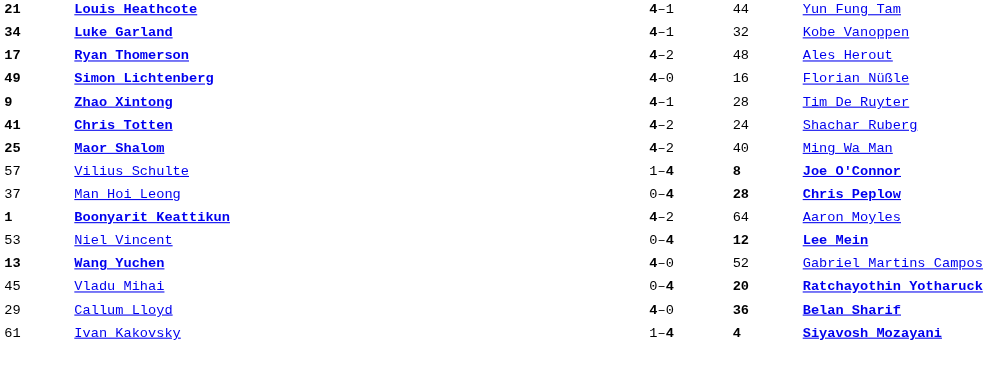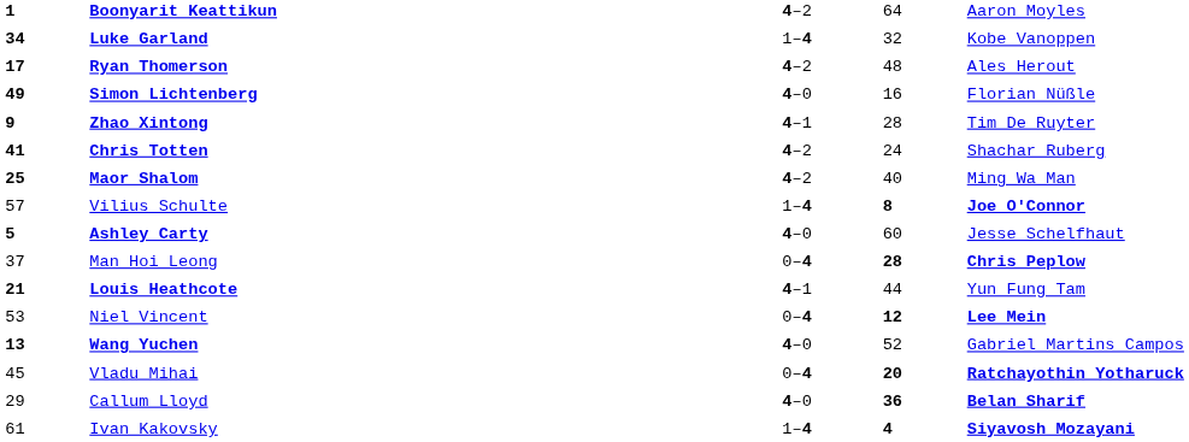 <table width="100%" cellspacing="5">
 <tr>
 <th width=5%></th>
 <th width=40%></th>
 <th width=10%></th>
 <th width=5%></th>
 <th width=40%></th>
 </tr>
 <tr>
-<td><strong>21</strong></td>
-<td> <strong><a href='#'>Louis Heathcote</a></strong></td>
-<td align="center"><strong>4</strong>–1</td>
-<td>44</td>
-<td> <a href='#'>Yun Fung Tam</a></td>
+<td><strong>1</strong></td>
+<td> <strong><a href='#'>Boonyarit Keattikun</a></strong></td>
+<td align="center"><strong>4</strong>–2</td>
+<td>64</td>
+<td> <a href='#'>Aaron Moyles</a></td>
 </tr>
 <tr>
 <td><strong>34</strong></td>
 <td> <strong><a href='#'>Luke Garland</a></strong></td>
-<td align="center"><strong>4</strong>–1</td>
+<td align="center">1–<strong>4</strong></td>
 <td>32</td>
 <td> <a href='#'>Kobe Vanoppen</a></td>
 </tr>
 <tr>
 <td><strong>17</strong></td>
 <td> <strong><a href='#'>Ryan Thomerson</a></strong></td>
 <td align="center"><strong>4</strong>–2</td>
 <td>48</td>
 <td> <a href='#'>Ales Herout</a></td>
 </tr>
 <tr>
 <td><strong>49</strong></td>
 <td> <strong><a href='#'>Simon Lichtenberg</a></strong></td>
 <td align="center"><strong>4</strong>–0</td>
 <td>16</td>
 <td> <a href='#'>Florian Nüßle</a></td>
 </tr>
 <tr>
 <td><strong>9</strong></td>
 <td> <strong><a href='#'>Zhao Xintong</a></strong></td>
 <td align="center"><strong>4</strong>–1</td>
 <td>28</td>
 <td> <a href='#'>Tim De Ruyter</a></td>
 </tr>
 <tr>
 <td><strong>41</strong></td>
 <td> <strong><a href='#'>Chris Totten</a></strong></td>
 <td align="center"><strong>4</strong>–2</td>
 <td>24</td>
 <td> <a href='#'>Shachar Ruberg</a></td>
 </tr>
 <tr>
 <td><strong>25</strong></td>
 <td> <strong><a href='#'>Maor Shalom</a></strong></td>
 <td align="center"><strong>4</strong>–2</td>
 <td>40</td>
 <td> <a href='#'>Ming Wa Man</a></td>
 </tr>
 <tr>
 <td>57</td>
 <td> <a href='#'>Vilius Schulte</a></td>
 <td align="center">1–<strong>4</strong></td>
 <td><strong>8</strong></td>
 <td> <strong><a href='#'>Joe O'Connor</a></strong></td>
 </tr>
 <tr>
+<td><strong>5</strong></td>
+<td> <strong><a href='#'>Ashley Carty</a></strong></td>
+<td align="center"><strong>4</strong>–0</td>
+<td>60</td>
+<td> <a href='#'>Jesse Schelfhaut</a></td>
+</tr>
+<tr>
 <td>37</td>
 <td> <a href='#'>Man Hoi Leong</a></td>
 <td align="center">0–<strong>4</strong></td>
 <td><strong>28</strong></td>
 <td> <strong><a href='#'>Chris Peplow</a></strong></td>
 </tr>
 <tr>
-<td><strong>1</strong></td>
-<td> <strong><a href='#'>Boonyarit Keattikun</a></strong></td>
-<td align="center"><strong>4</strong>–2</td>
-<td>64</td>
-<td> <a href='#'>Aaron Moyles</a></td>
+<td><strong>21</strong></td>
+<td> <strong><a href='#'>Louis Heathcote</a></strong></td>
+<td align="center"><strong>4</strong>–1</td>
+<td>44</td>
+<td> <a href='#'>Yun Fung Tam</a></td>
 </tr>
 <tr>
 <td>53</td>
 <td> <a href='#'>Niel Vincent</a></td>
 <td align="center">0–<strong>4</strong></td>
 <td><strong>12</strong></td>
 <td> <strong><a href='#'>Lee Mein</a></strong></td>
 </tr>
 <tr>
 <td><strong>13</strong></td>
 <td> <strong><a href='#'>Wang Yuchen</a></strong></td>
 <td align="center"><strong>4</strong>–0</td>
 <td>52</td>
 <td> <a href='#'>Gabriel Martins Campos</a></td>
 </tr>
 <tr>
 <td>45</td>
 <td> <a href='#'>Vladu Mihai</a></td>
 <td align="center">0–<strong>4</strong></td>
 <td><strong>20</strong></td>
 <td> <strong><a href='#'>Ratchayothin Yotharuck</a></strong></td>
 </tr>
 <tr>
 <td>29</td>
 <td> <a href='#'>Callum Lloyd</a></td>
 <td align="center"><strong>4</strong>–0</td>
 <td><strong>36</strong></td>
 <td> <strong><a href='#'>Belan Sharif</a></strong></td>
 </tr>
 <tr>
 <td>61</td>
 <td> <a href='#'>Ivan Kakovsky</a></td>
 <td align="center">1–<strong>4</strong></td>
 <td><strong>4</strong></td>
 <td> <strong><a href='#'>Siyavosh Mozayani</a></strong></td>
 </tr>
 </table>
